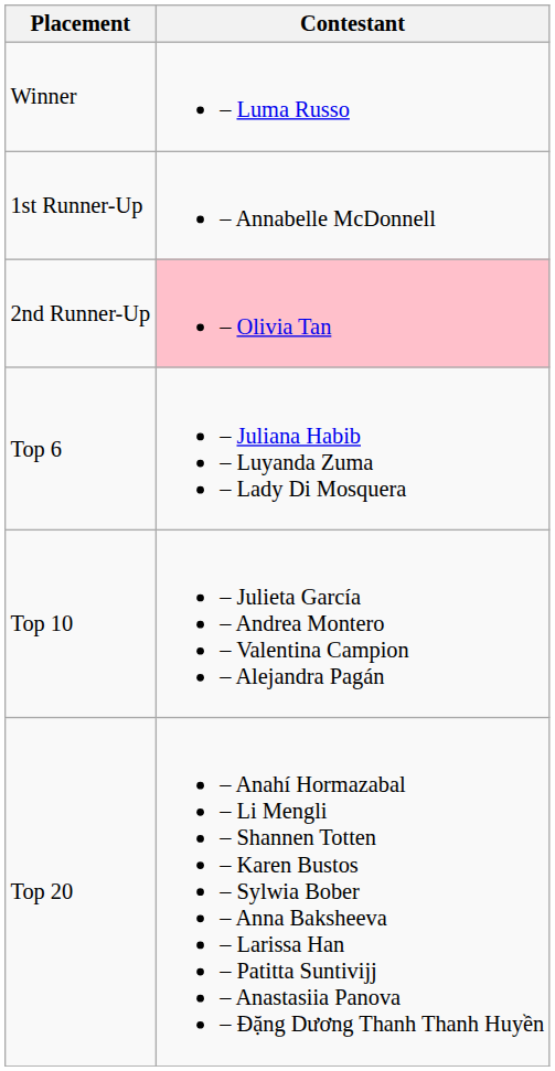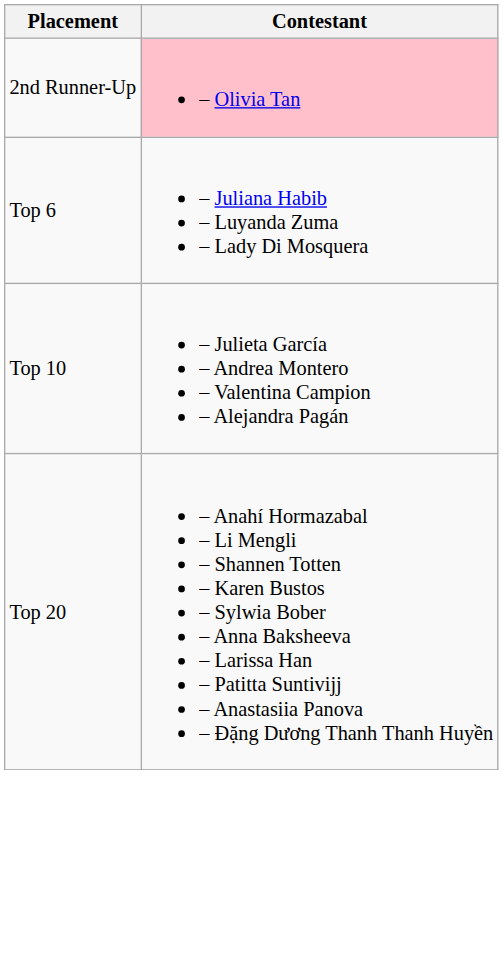 <table class="wikitable sortable" style="font-size: 95%;">
 <tr>
 <th>Placement</th>
 <th>Contestant</th>
-</tr>
-<tr>
-<td>Winner</td>
-<td><br><ul><li> – <a href='#'>Luma Russo</a></li></ul></td>
-</tr>
-<tr>
-<td>1st Runner-Up</td>
-<td><br><ul><li> – Annabelle McDonnell</li></ul></td>
 </tr>
 <tr>
 <td>2nd Runner-Up</td>
 <td style="background: pink;"><br><ul><li> – <a href='#'>Olivia Tan</a> </li></ul></td>
 </tr>
 <tr>
 <td>Top 6</td>
 <td><br><ul><li> –  <a href='#'>Juliana Habib</a></li><li> – Luyanda Zuma</li><li> – Lady Di Mosquera</li></ul></td>
 </tr>
 <tr>
 <td>Top 10</td>
 <td><br><ul><li> – Julieta García</li><li> – Andrea Montero</li><li> – Valentina Campion</li><li> – Alejandra Pagán</li></ul></td>
 </tr>
 <tr>
 <td>Top 20</td>
 <td><br><ul><li> – Anahí Hormazabal</li><li> – Li Mengli</li><li> – Shannen Totten</li><li> – Karen Bustos</li><li> – Sylwia Bober</li><li> – Anna Baksheeva</li><li> – Larissa Han</li><li> – Patitta Suntivijj</li><li> – Anastasiia Panova</li><li> – Đặng Dương Thanh Thanh Huyền</li></ul></td>
 </tr>
 </table>
